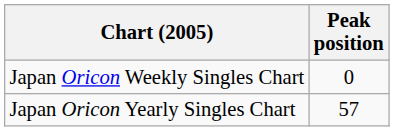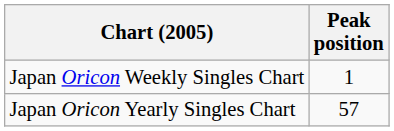 <table class="wikitable sortable">
 <tr>
 <th>Chart (2005)</th>
 <th>Peak<br>position</th>
 </tr>
 <tr>
 <td>Japan <em><a href='#'>Oricon</a></em> Weekly Singles Chart</td>
-<td align="center">0</td>
+<td align="center">1</td>
 </tr>
 <tr>
 <td>Japan <em>Oricon</em> Yearly Singles Chart</td>
 <td align="center">57</td>
 </tr>
 </table>
